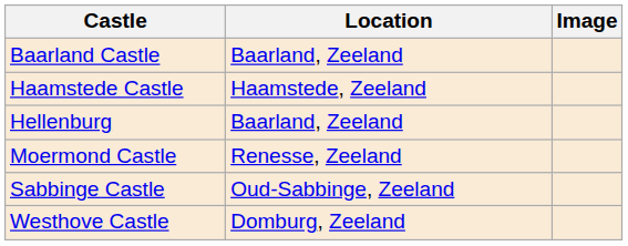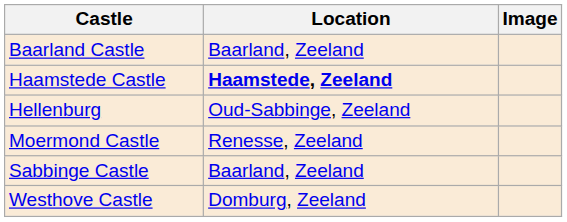 <table class="wikitable">
 <tr>
 <th style="width:10em;">Castle</th>
 <th style="width:15em;">Location</th>
 <th>Image</th>
 </tr>
 <tr bgcolor="#FAEBD7">
 <td><a href='#'>Baarland Castle</a></td>
 <td><a href='#'>Baarland</a>, <a href='#'>Zeeland</a><br></td>
 <td></td>
 </tr>
 <tr bgcolor="#FAEBD7">
 <td><a href='#'>Haamstede Castle</a></td>
-<td><a href='#'>Haamstede</a>, <a href='#'>Zeeland</a><br></td>
+<td><strong><a href='#'>Haamstede</a>, <a href='#'>Zeeland</a><br></strong></td>
 <td></td>
 </tr>
 <tr bgcolor="#FAEBD7">
 <td><a href='#'>Hellenburg</a></td>
-<td><a href='#'>Baarland</a>, <a href='#'>Zeeland</a><br></td>
+<td><a href='#'>Oud-Sabbinge</a>, <a href='#'>Zeeland</a><br></td>
 <td></td>
 </tr>
 <tr bgcolor="#FAEBD7">
 <td><a href='#'>Moermond Castle</a></td>
 <td><a href='#'>Renesse</a>, <a href='#'>Zeeland</a><br></td>
 <td></td>
 </tr>
 <tr bgcolor="#FAEBD7">
 <td><a href='#'>Sabbinge Castle</a></td>
-<td><a href='#'>Oud-Sabbinge</a>, <a href='#'>Zeeland</a><br></td>
+<td><a href='#'>Baarland</a>, <a href='#'>Zeeland</a><br></td>
 <td></td>
 </tr>
 <tr bgcolor="#FAEBD7">
 <td><a href='#'>Westhove Castle</a></td>
 <td><a href='#'>Domburg</a>, <a href='#'>Zeeland</a><br></td>
 <td></td>
 </tr>
 </table>
